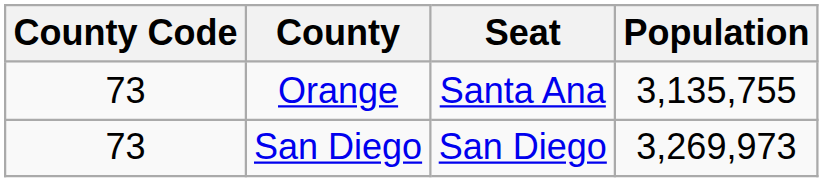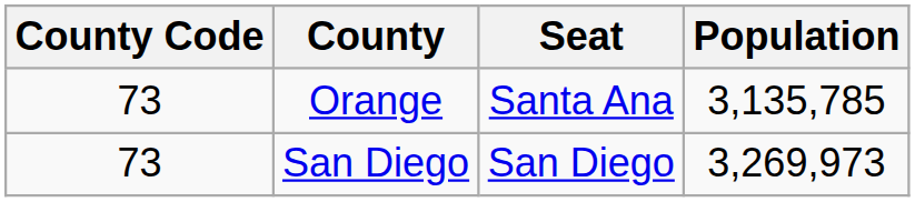 <table class="wikitable sortable" style="text-align:center;">
 <tr>
 <th> County Code</th>
 <th>County</th>
 <th>Seat</th>
 <th>Population</th>
 </tr>
 <tr>
 <td>73</td>
 <td><a href='#'>Orange</a></td>
 <td><a href='#'>Santa Ana</a></td>
-<td>3,135,755</td>
+<td>3,135,785</td>
 </tr>
 <tr>
 <td>73</td>
 <td><a href='#'>San Diego</a></td>
 <td><a href='#'>San Diego</a></td>
 <td>3,269,973</td>
 </tr>
 </table>
